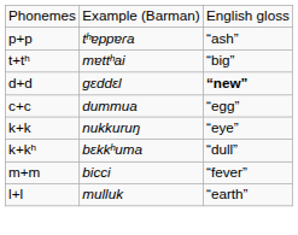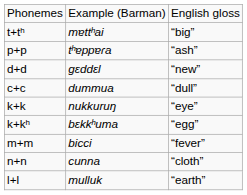 <table class="wikitable">
 <tr>
 <td>Phonemes</td>
 <td>Example (Barman)</td>
 <td>English gloss</td>
 </tr>
 <tr>
+<td>t+tʰ</td>
+<td><em>mɐttʰai</em></td>
+<td>“big”</td>
+</tr>
+<tr>
 <td>p+p</td>
 <td><em>tʰɐppɐɾa</em></td>
 <td>“ash”</td>
 </tr>
 <tr>
-<td>t+tʰ</td>
-<td><em>mɐttʰai</em></td>
-<td>“big”</td>
-</tr>
-<tr>
 <td>d+d</td>
 <td><em>ɡɛddɛl</em></td>
-<td><strong>“new”</strong></td>
+<td>“new”</td>
 </tr>
 <tr>
 <td>c+c</td>
 <td><em>dummua</em></td>
-<td>“egg”</td>
+<td>“dull”</td>
 </tr>
 <tr>
 <td>k+k</td>
 <td><em>nukkuruŋ</em></td>
 <td>“eye”</td>
 </tr>
 <tr>
 <td>k+kʰ</td>
 <td><em>bɛkkʰuma</em></td>
-<td>“dull”</td>
+<td>“egg”</td>
 </tr>
 <tr>
 <td>m+m</td>
 <td><em>bicci</em></td>
 <td>“fever”</td>
 </tr>
 <tr>
+<td>n+n</td>
+<td><em>cunna</em></td>
+<td>“cloth”</td>
+</tr>
+<tr>
 <td>l+l</td>
 <td><em>mulluk</em></td>
 <td>“earth”</td>
 </tr>
 </table>
